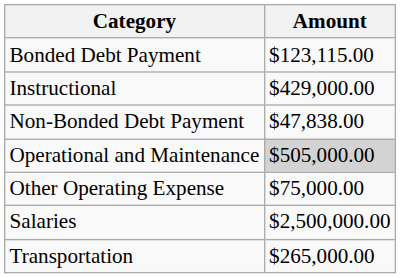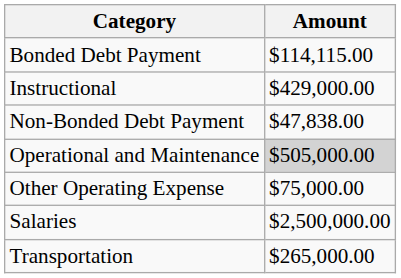 <table class="wikitable">
 <tr>
 <th>Category</th>
 <th>Amount</th>
 </tr>
 <tr>
 <td>Bonded Debt Payment</td>
-<td>$123,115.00</td>
+<td>$114,115.00</td>
 </tr>
 <tr>
 <td>Instructional</td>
 <td>$429,000.00</td>
 </tr>
 <tr>
 <td>Non-Bonded Debt Payment</td>
 <td>$47,838.00</td>
 </tr>
 <tr>
 <td>Operational and Maintenance</td>
 <td style="background: lightgrey;">$505,000.00</td>
 </tr>
 <tr>
 <td>Other Operating Expense</td>
 <td>$75,000.00</td>
 </tr>
 <tr>
 <td>Salaries</td>
 <td>$2,500,000.00</td>
 </tr>
 <tr>
 <td>Transportation</td>
 <td>$265,000.00</td>
 </tr>
 </table>
